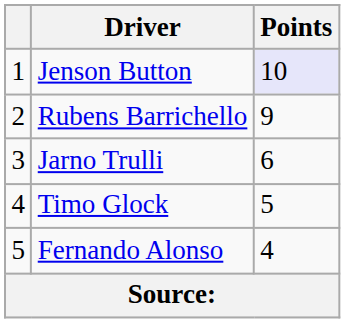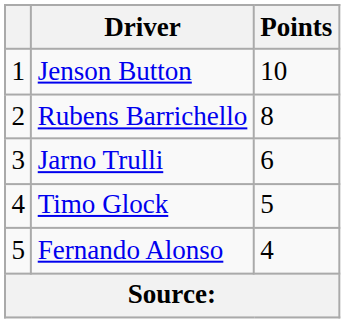 <table class="wikitable" style="font-size: 85%;">
 <tr>
 <th></th>
 <th>Driver</th>
 <th>Points</th>
 </tr>
 <tr>
 <td align="center">1</td>
 <td> <a href='#'>Jenson Button</a></td>
-<td style="background: lavender;">10</td>
+<td>10</td>
 </tr>
 <tr>
 <td align="center">2</td>
 <td> <a href='#'>Rubens Barrichello</a></td>
-<td>9</td>
+<td>8</td>
 </tr>
 <tr>
 <td align="center">3</td>
 <td> <a href='#'>Jarno Trulli</a></td>
 <td>6</td>
 </tr>
 <tr>
 <td align="center">4</td>
 <td> <a href='#'>Timo Glock</a></td>
 <td>5</td>
 </tr>
 <tr>
 <td align="center">5</td>
 <td> <a href='#'>Fernando Alonso</a></td>
 <td>4</td>
 </tr>
 <tr>
 <th colspan=3>Source:</th>
 </tr>
 </table>
